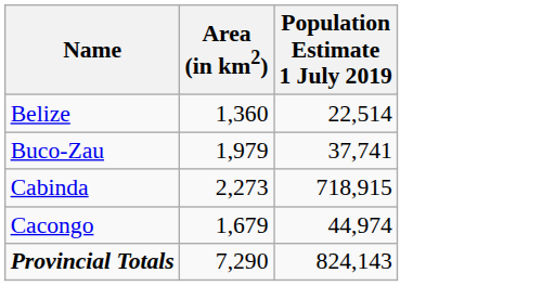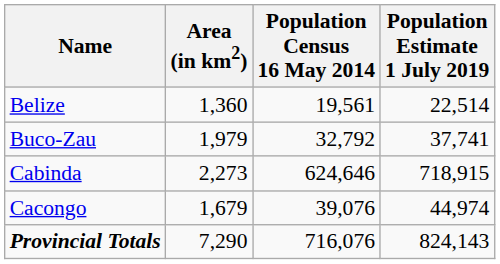 <table class="sortable wikitable">
 <tr>
 <th>Name</th>
 <th>Area <br>(in km<sup>2</sup>)</th>
+<th>Population<br>Census<br> 16 May 2014</th>
 <th>Population<br>Estimate<br> 1 July 2019</th>
 </tr>
 <tr>
 <td><a href='#'>Belize</a></td>
 <td align="right">1,360</td>
+<td align="right">19,561</td>
 <td align="right">22,514</td>
 </tr>
 <tr>
 <td><a href='#'>Buco-Zau</a></td>
 <td align="right">1,979</td>
+<td align="right">32,792</td>
 <td align="right">37,741</td>
 </tr>
 <tr>
 <td><a href='#'>Cabinda</a></td>
 <td align="right">2,273</td>
+<td align="right">624,646</td>
 <td align="right">718,915</td>
 </tr>
 <tr>
 <td><a href='#'>Cacongo</a></td>
 <td align="right">1,679</td>
+<td align="right">39,076</td>
 <td align="right">44,974</td>
 </tr>
 <tr>
 <td><strong><em>Provincial Totals</em></strong></td>
 <td align="right">7,290</td>
+<td align="right">716,076</td>
 <td align="right">824,143</td>
 </tr>
 </table>
